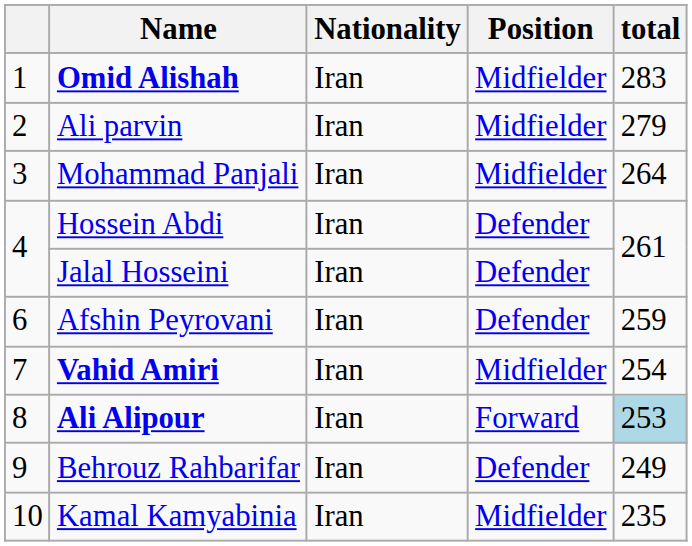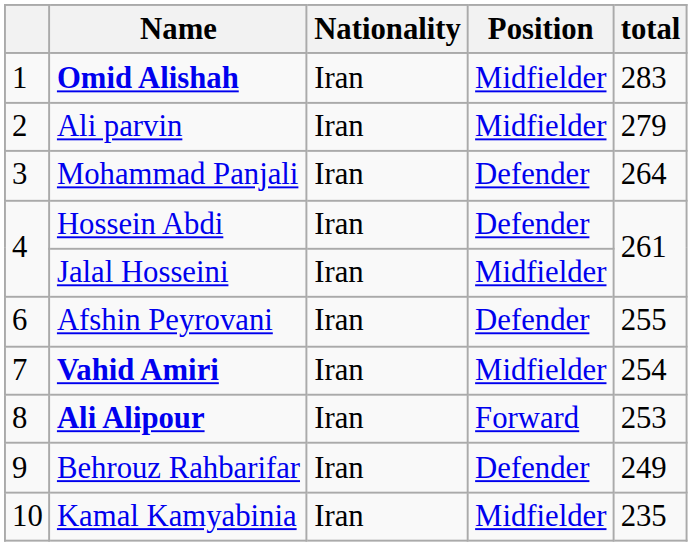 <table class="wikitable">
 <tr>
 <th></th>
 <th>Name</th>
 <th>Nationality</th>
 <th>Position</th>
 <th>total</th>
 </tr>
 <tr>
 <td>1</td>
 <td><strong><a href='#'>Omid Alishah</a></strong></td>
 <td> Iran</td>
 <td><a href='#'>Midfielder</a></td>
 <td>283</td>
 </tr>
 <tr>
 <td>2</td>
 <td><a href='#'>Ali parvin</a></td>
 <td> Iran</td>
 <td><a href='#'>Midfielder</a></td>
 <td>279</td>
 </tr>
 <tr>
 <td>3</td>
 <td><a href='#'>Mohammad Panjali</a></td>
 <td> Iran</td>
-<td><a href='#'>Midfielder</a></td>
+<td><a href='#'>Defender</a></td>
 <td>264</td>
 </tr>
 <tr>
 <td rowspan="2">4</td>
 <td><a href='#'>Hossein Abdi</a></td>
 <td> Iran</td>
 <td><a href='#'>Defender</a></td>
 <td rowspan="2">261</td>
 </tr>
 <tr>
 <td><a href='#'>Jalal Hosseini</a></td>
 <td> Iran</td>
-<td><a href='#'>Defender</a></td>
+<td><a href='#'>Midfielder</a></td>
 </tr>
 <tr>
 <td>6</td>
 <td><a href='#'>Afshin Peyrovani</a></td>
 <td> Iran</td>
 <td><a href='#'>Defender</a></td>
-<td>259</td>
+<td>255</td>
 </tr>
 <tr>
 <td>7</td>
 <td><strong><a href='#'>Vahid Amiri</a></strong></td>
 <td> Iran</td>
 <td><a href='#'>Midfielder</a></td>
 <td>254</td>
 </tr>
 <tr>
 <td>8</td>
 <td><strong><a href='#'>Ali Alipour</a></strong></td>
 <td> Iran</td>
 <td><a href='#'>Forward</a></td>
-<td style="background: lightblue;">253</td>
+<td>253</td>
 </tr>
 <tr>
 <td>9</td>
 <td><a href='#'>Behrouz Rahbarifar</a></td>
 <td> Iran</td>
 <td><a href='#'>Defender</a></td>
 <td>249</td>
 </tr>
 <tr>
 <td>10</td>
 <td><a href='#'>Kamal Kamyabinia</a></td>
 <td> Iran</td>
 <td><a href='#'>Midfielder</a></td>
 <td>235</td>
 </tr>
 </table>
